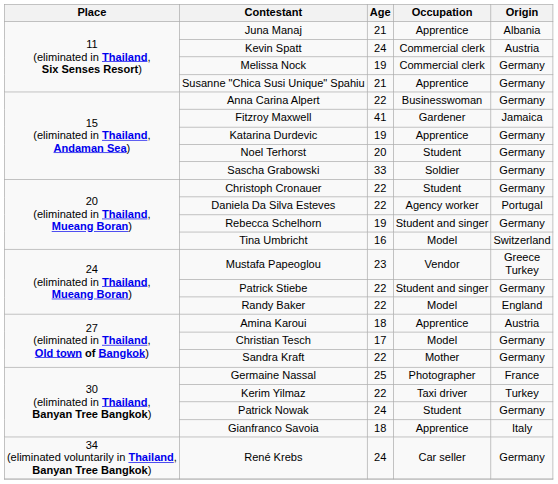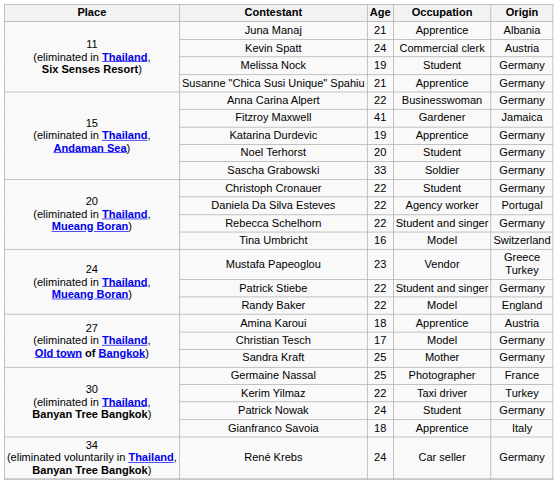 <table class="wikitable center" style="text-align:center;">
 <tr>
 <th>Place</th>
 <th>Contestant</th>
 <th>Age</th>
 <th>Occupation</th>
 <th>Origin</th>
 </tr>
 <tr>
 <td rowspan="4">11 <br> (eliminated in <strong><a href='#'>Thailand</a></strong>, <br> <strong>Six Senses Resort</strong>)</td>
 <td>Juna Manaj</td>
 <td>21</td>
 <td>Apprentice</td>
 <td>Albania</td>
 </tr>
 <tr>
 <td>Kevin Spatt</td>
 <td>24</td>
 <td>Commercial clerk</td>
 <td>Austria</td>
 </tr>
 <tr>
 <td>Melissa Nock</td>
 <td>19</td>
-<td>Commercial clerk</td>
+<td>Student</td>
 <td>Germany</td>
 </tr>
 <tr>
 <td>Susanne "Chica Susi Unique" Spahiu</td>
 <td>21</td>
 <td>Apprentice</td>
 <td>Germany</td>
 </tr>
 <tr>
 <td rowspan="5">15 <br> (eliminated in <strong><a href='#'>Thailand</a></strong>, <br> <strong><a href='#'>Andaman Sea</a></strong>)</td>
 <td>Anna Carina Alpert</td>
 <td>22</td>
 <td>Businesswoman</td>
 <td>Germany</td>
 </tr>
 <tr>
 <td>Fitzroy Maxwell</td>
 <td>41</td>
 <td>Gardener</td>
 <td>Jamaica</td>
 </tr>
 <tr>
 <td>Katarina Durdevic</td>
 <td>19</td>
 <td>Apprentice</td>
 <td>Germany</td>
 </tr>
 <tr>
 <td>Noel Terhorst</td>
 <td>20</td>
 <td>Student</td>
 <td>Germany</td>
 </tr>
 <tr>
 <td>Sascha Grabowski</td>
 <td>33</td>
 <td>Soldier</td>
 <td>Germany</td>
 </tr>
 <tr>
 <td rowspan="4">20 <br> (eliminated in <strong><a href='#'>Thailand</a></strong>, <br> <strong><a href='#'>Mueang Boran</a></strong>)</td>
 <td>Christoph Cronauer</td>
 <td>22</td>
 <td>Student</td>
 <td>Germany</td>
 </tr>
 <tr>
 <td>Daniela Da Silva Esteves</td>
 <td>22</td>
 <td>Agency worker</td>
 <td>Portugal</td>
 </tr>
 <tr>
 <td>Rebecca Schelhorn</td>
-<td>19</td>
+<td>22</td>
 <td>Student and singer</td>
 <td>Germany</td>
 </tr>
 <tr>
 <td>Tina Umbricht</td>
 <td>16</td>
 <td>Model</td>
 <td>Switzerland</td>
 </tr>
 <tr>
 <td rowspan="3">24 <br> (eliminated in <strong><a href='#'>Thailand</a></strong>, <br> <strong><a href='#'>Mueang Boran</a></strong>)</td>
 <td>Mustafa Papeoglou</td>
 <td>23</td>
 <td>Vendor</td>
 <td>Greece<br>Turkey</td>
 </tr>
 <tr>
 <td>Patrick Stiebe</td>
 <td>22</td>
 <td>Student and singer</td>
 <td>Germany</td>
 </tr>
 <tr>
 <td>Randy Baker</td>
 <td>22</td>
 <td>Model</td>
 <td>England</td>
 </tr>
 <tr>
 <td rowspan="3">27 <br> (eliminated in <strong><a href='#'>Thailand</a></strong>, <br> <strong><a href='#'>Old town</a> of <a href='#'>Bangkok</a></strong>)</td>
 <td>Amina Karoui</td>
 <td>18</td>
 <td>Apprentice</td>
 <td>Austria</td>
 </tr>
 <tr>
 <td>Christian Tesch</td>
 <td>17</td>
 <td>Model</td>
 <td>Germany</td>
 </tr>
 <tr>
 <td>Sandra Kraft</td>
-<td>22</td>
+<td>25</td>
 <td>Mother</td>
 <td>Germany</td>
 </tr>
 <tr>
 <td rowspan="4">30 <br> (eliminated in <strong><a href='#'>Thailand</a></strong>, <br> <strong>Banyan Tree Bangkok</strong>)</td>
 <td>Germaine Nassal</td>
 <td>25</td>
 <td>Photographer</td>
 <td>France</td>
 </tr>
 <tr>
 <td>Kerim Yilmaz</td>
 <td>22</td>
 <td>Taxi driver</td>
 <td>Turkey</td>
 </tr>
 <tr>
 <td>Patrick Nowak</td>
 <td>24</td>
 <td>Student</td>
 <td>Germany</td>
 </tr>
 <tr>
 <td>Gianfranco Savoia</td>
 <td>18</td>
 <td>Apprentice</td>
 <td>Italy</td>
 </tr>
 <tr>
 <td>34 <br> (eliminated voluntarily in <strong><a href='#'>Thailand</a></strong>, <br> <strong>Banyan Tree Bangkok</strong>)</td>
 <td>René Krebs</td>
 <td>24</td>
 <td>Car seller</td>
 <td>Germany</td>
 </tr>
 <tr>
 </tr>
 </table>
